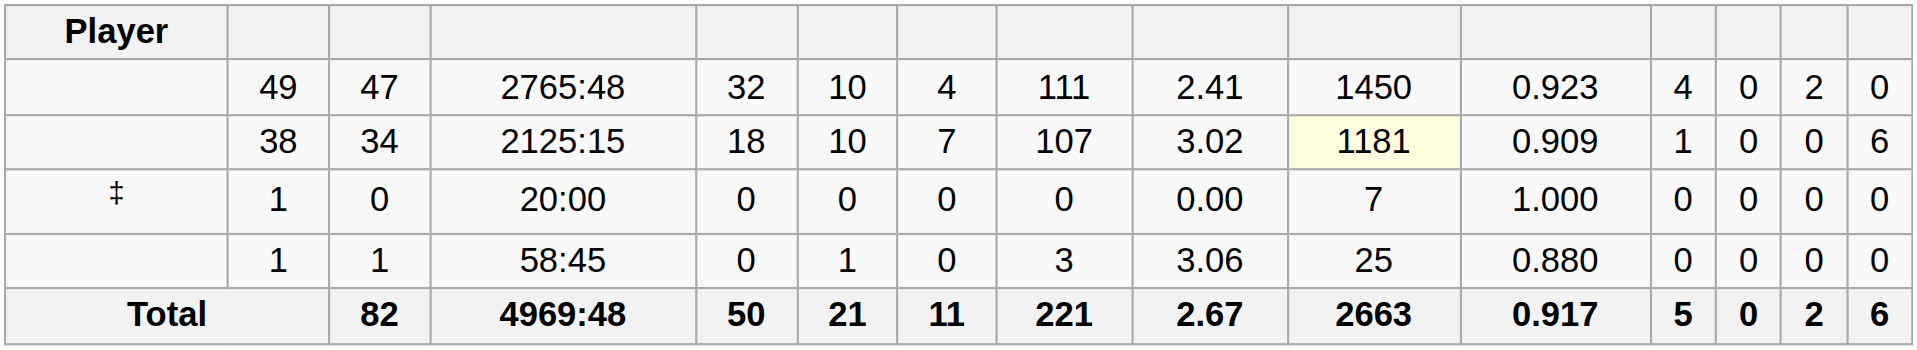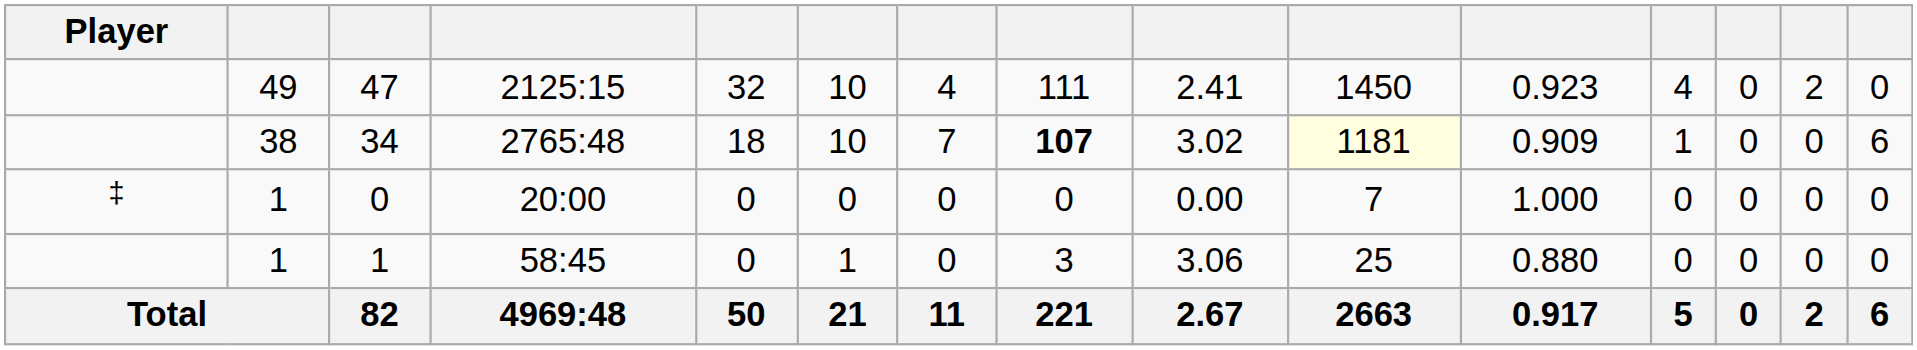 <table class="wikitable sortable" style="width:100%; text-align:center;">
 <tr>
 <th>Player</th>
 <th></th>
 <th></th>
 <th></th>
 <th></th>
 <th></th>
 <th></th>
 <th></th>
 <th></th>
 <th></th>
 <th></th>
 <th></th>
 <th></th>
 <th></th>
 <th></th>
 </tr>
 <tr>
 <td></td>
 <td>49</td>
 <td>47</td>
-<td>2765:48</td>
+<td>2125:15</td>
 <td>32</td>
 <td>10</td>
 <td>4</td>
 <td>111</td>
 <td>2.41</td>
 <td>1450</td>
 <td>0.923</td>
 <td>4</td>
 <td>0</td>
 <td>2</td>
 <td>0</td>
 </tr>
 <tr>
 <td></td>
 <td>38</td>
 <td>34</td>
-<td>2125:15</td>
+<td>2765:48</td>
 <td>18</td>
 <td>10</td>
 <td>7</td>
-<td>107</td>
+<td><strong>107</strong></td>
 <td>3.02</td>
 <td style="background: lightyellow;">1181</td>
 <td>0.909</td>
 <td>1</td>
 <td>0</td>
 <td>0</td>
 <td>6</td>
 </tr>
 <tr>
 <td><sup>‡</sup></td>
 <td>1</td>
 <td>0</td>
 <td>20:00</td>
 <td>0</td>
 <td>0</td>
 <td>0</td>
 <td>0</td>
 <td>0.00</td>
 <td>7</td>
 <td>1.000</td>
 <td>0</td>
 <td>0</td>
 <td>0</td>
 <td>0</td>
 </tr>
 <tr>
 <td></td>
 <td>1</td>
 <td>1</td>
 <td>58:45</td>
 <td>0</td>
 <td>1</td>
 <td>0</td>
 <td>3</td>
 <td>3.06</td>
 <td>25</td>
 <td>0.880</td>
 <td>0</td>
 <td>0</td>
 <td>0</td>
 <td>0</td>
 </tr>
 <tr class="sortbottom">
 <th colspan=2>Total</th>
 <th>82</th>
 <th>4969:48</th>
 <th>50</th>
 <th>21</th>
 <th>11</th>
 <th>221</th>
 <th>2.67</th>
 <th>2663</th>
 <th>0.917</th>
 <th>5</th>
 <th>0</th>
 <th>2</th>
 <th>6</th>
 </tr>
 </table>
